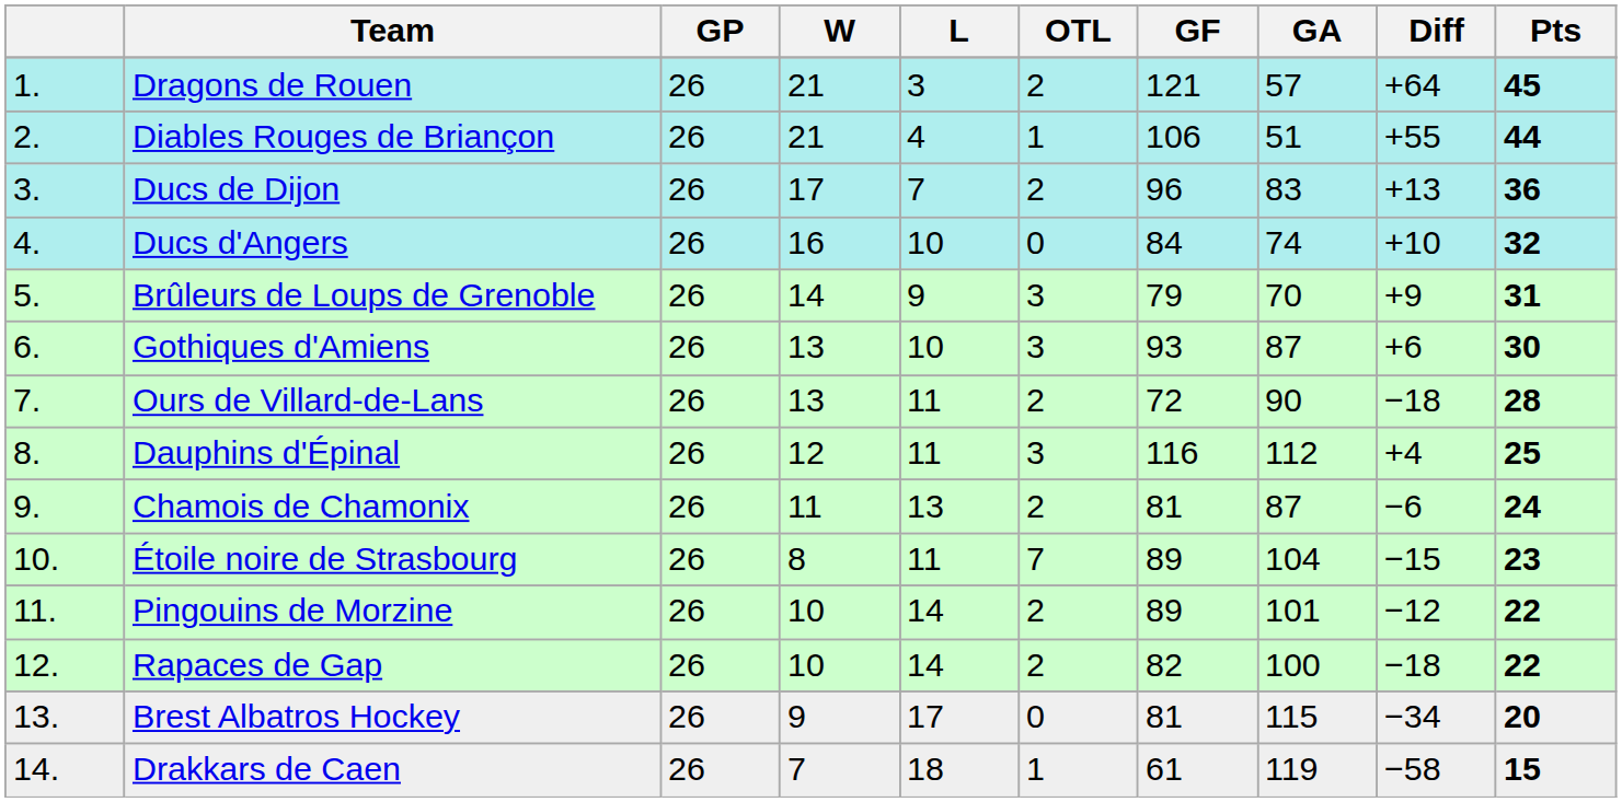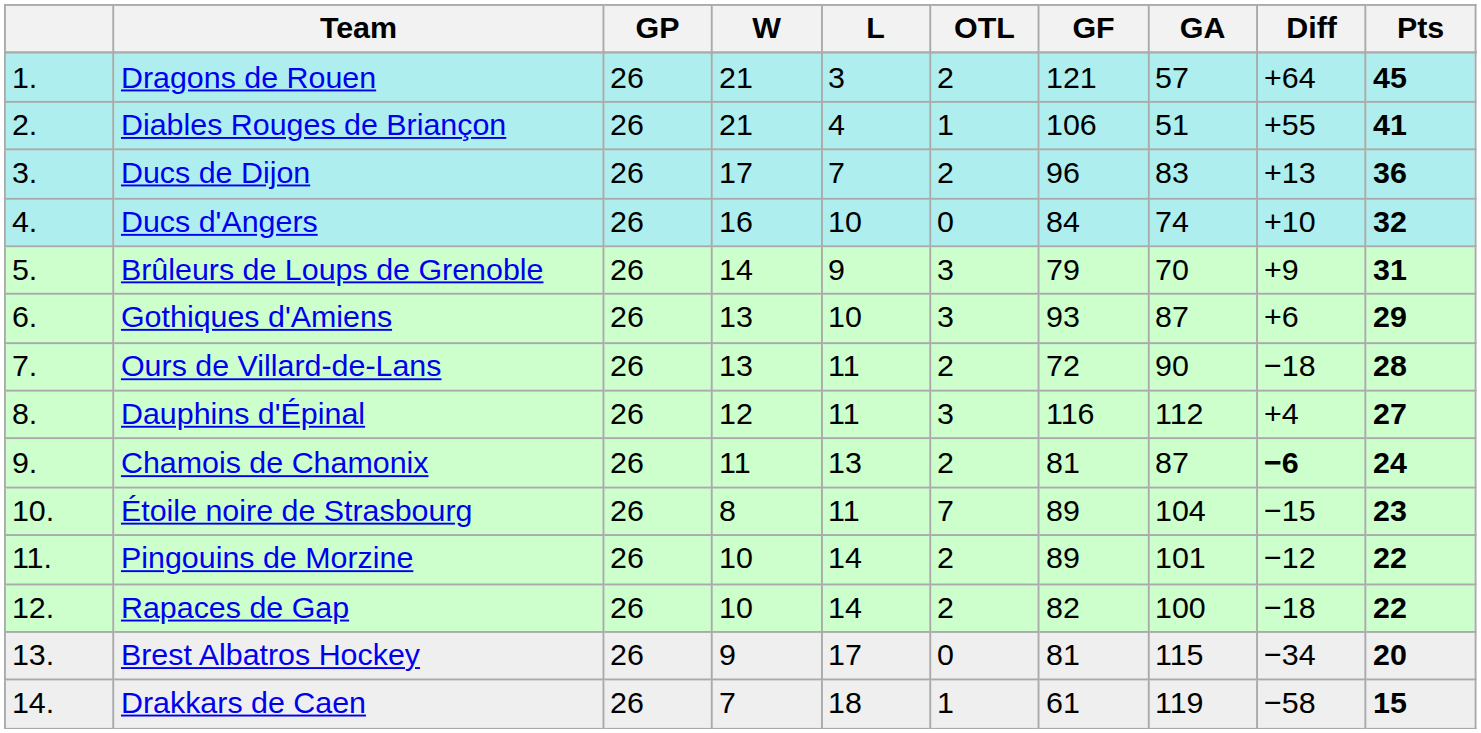 <table class="wikitable">
 <tr>
 <th width="50"></th>
 <th width="250">Team</th>
 <th width="50">GP</th>
 <th width="50">W</th>
 <th width="50">L</th>
 <th width="50">OTL</th>
 <th width="50">GF</th>
 <th width="50">GA</th>
 <th width="50">Diff</th>
 <th width="50"><strong>Pts</strong></th>
 </tr>
 <tr>
 </tr>
 <tr bgcolor="#AFEEEE">
 <td>1.</td>
 <td align="left"><a href='#'>Dragons de Rouen</a></td>
 <td>26</td>
 <td>21</td>
 <td>3</td>
 <td>2</td>
 <td>121</td>
 <td>57</td>
 <td>+64</td>
 <td><strong>45</strong></td>
 </tr>
 <tr bgcolor="#AFEEEE">
 <td>2.</td>
 <td align="left"><a href='#'>Diables Rouges de Briançon</a></td>
 <td>26</td>
 <td>21</td>
 <td>4</td>
 <td>1</td>
 <td>106</td>
 <td>51</td>
 <td>+55</td>
-<td><strong>44</strong></td>
+<td><strong>41</strong></td>
 </tr>
 <tr bgcolor="#AFEEEE">
 <td>3.</td>
 <td align="left"><a href='#'>Ducs de Dijon</a></td>
 <td>26</td>
 <td>17</td>
 <td>7</td>
 <td>2</td>
 <td>96</td>
 <td>83</td>
 <td>+13</td>
 <td><strong>36</strong></td>
 </tr>
 <tr bgcolor="#AFEEEE">
 <td>4.</td>
 <td align="left"><a href='#'>Ducs d'Angers</a></td>
 <td>26</td>
 <td>16</td>
 <td>10</td>
 <td>0</td>
 <td>84</td>
 <td>74</td>
 <td>+10</td>
 <td><strong>32</strong></td>
 </tr>
 <tr bgcolor="#ccffcc">
 <td>5.</td>
 <td align="left"><a href='#'>Brûleurs de Loups de Grenoble</a></td>
 <td>26</td>
 <td>14</td>
 <td>9</td>
 <td>3</td>
 <td>79</td>
 <td>70</td>
 <td>+9</td>
 <td><strong>31</strong></td>
 </tr>
 <tr bgcolor="#ccffcc">
 <td>6.</td>
 <td align="left"><a href='#'>Gothiques d'Amiens</a></td>
 <td>26</td>
 <td>13</td>
 <td>10</td>
 <td>3</td>
 <td>93</td>
 <td>87</td>
 <td>+6</td>
-<td><strong>30</strong></td>
+<td><strong>29</strong></td>
 </tr>
 <tr bgcolor="#ccffcc">
 <td>7.</td>
 <td align="left"><a href='#'>Ours de Villard-de-Lans</a></td>
 <td>26</td>
 <td>13</td>
 <td>11</td>
 <td>2</td>
 <td>72</td>
 <td>90</td>
 <td>−18</td>
 <td><strong>28</strong></td>
 </tr>
 <tr bgcolor="#ccffcc">
 <td>8.</td>
 <td align="left"><a href='#'>Dauphins d'Épinal</a></td>
 <td>26</td>
 <td>12</td>
 <td>11</td>
 <td>3</td>
 <td>116</td>
 <td>112</td>
 <td>+4</td>
-<td><strong>25</strong></td>
+<td><strong>27</strong></td>
 </tr>
 <tr bgcolor="#ccffcc">
 <td>9.</td>
 <td align="left"><a href='#'>Chamois de Chamonix</a></td>
 <td>26</td>
 <td>11</td>
 <td>13</td>
 <td>2</td>
 <td>81</td>
 <td>87</td>
-<td>−6</td>
+<td><strong>−6</strong></td>
 <td><strong>24</strong></td>
 </tr>
 <tr bgcolor="#ccffcc">
 <td>10.</td>
 <td align="left"><a href='#'>Étoile noire de Strasbourg</a></td>
 <td>26</td>
 <td>8</td>
 <td>11</td>
 <td>7</td>
 <td>89</td>
 <td>104</td>
 <td>−15</td>
 <td><strong>23</strong></td>
 </tr>
 <tr bgcolor="#ccffcc">
 <td>11.</td>
 <td align="left"><a href='#'>Pingouins de Morzine</a></td>
 <td>26</td>
 <td>10</td>
 <td>14</td>
 <td>2</td>
 <td>89</td>
 <td>101</td>
 <td>−12</td>
 <td><strong>22</strong></td>
 </tr>
 <tr bgcolor="#ccffcc">
 <td>12.</td>
 <td align="left"><a href='#'>Rapaces de Gap</a></td>
 <td>26</td>
 <td>10</td>
 <td>14</td>
 <td>2</td>
 <td>82</td>
 <td>100</td>
 <td>−18</td>
 <td><strong>22</strong></td>
 </tr>
 <tr bgcolor="#EFEFEF">
 <td>13.</td>
 <td align="left"><a href='#'>Brest Albatros Hockey</a></td>
 <td>26</td>
 <td>9</td>
 <td>17</td>
 <td>0</td>
 <td>81</td>
 <td>115</td>
 <td>−34</td>
 <td><strong>20</strong></td>
 </tr>
 <tr bgcolor="#EFEFEF">
 <td>14.</td>
 <td align="left"><a href='#'>Drakkars de Caen</a></td>
 <td>26</td>
 <td>7</td>
 <td>18</td>
 <td>1</td>
 <td>61</td>
 <td>119</td>
 <td>−58</td>
 <td><strong>15</strong></td>
 </tr>
 </table>
